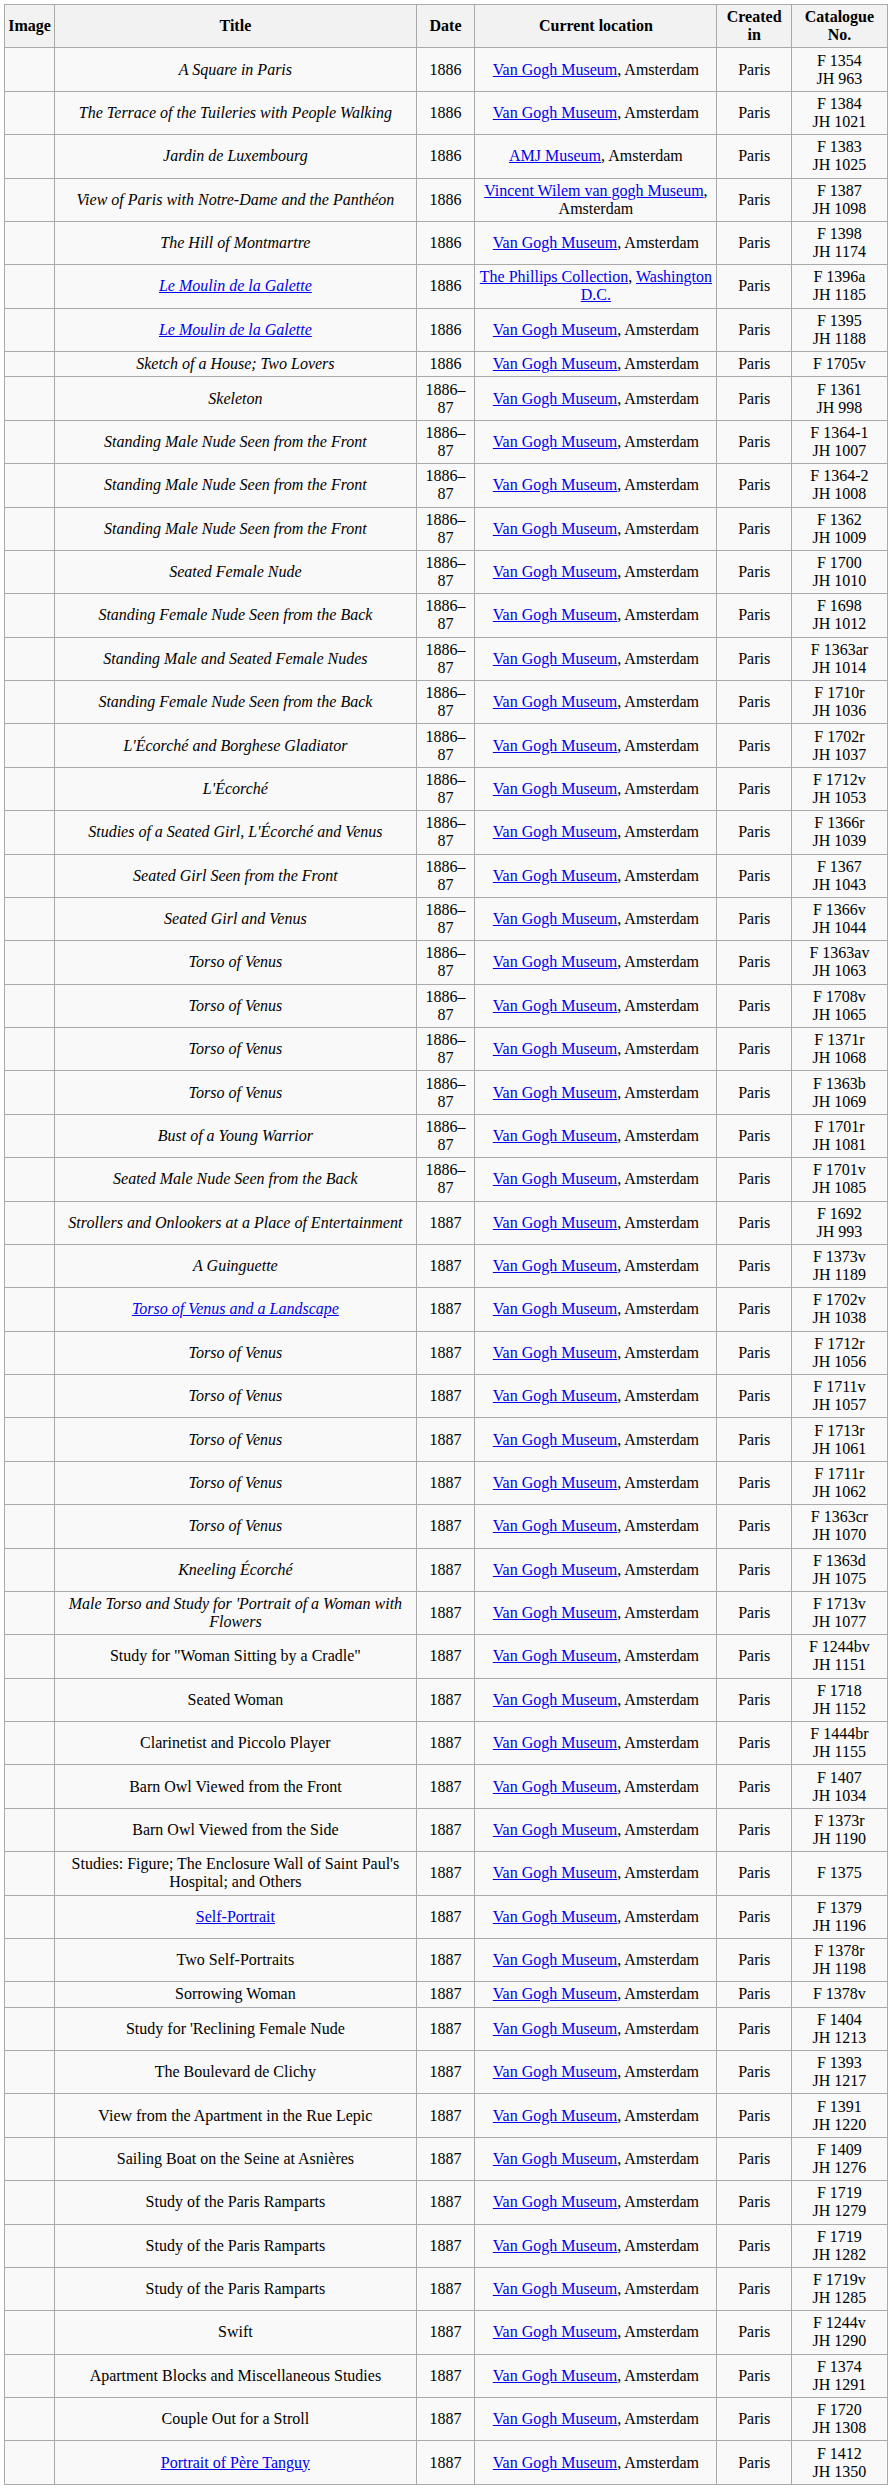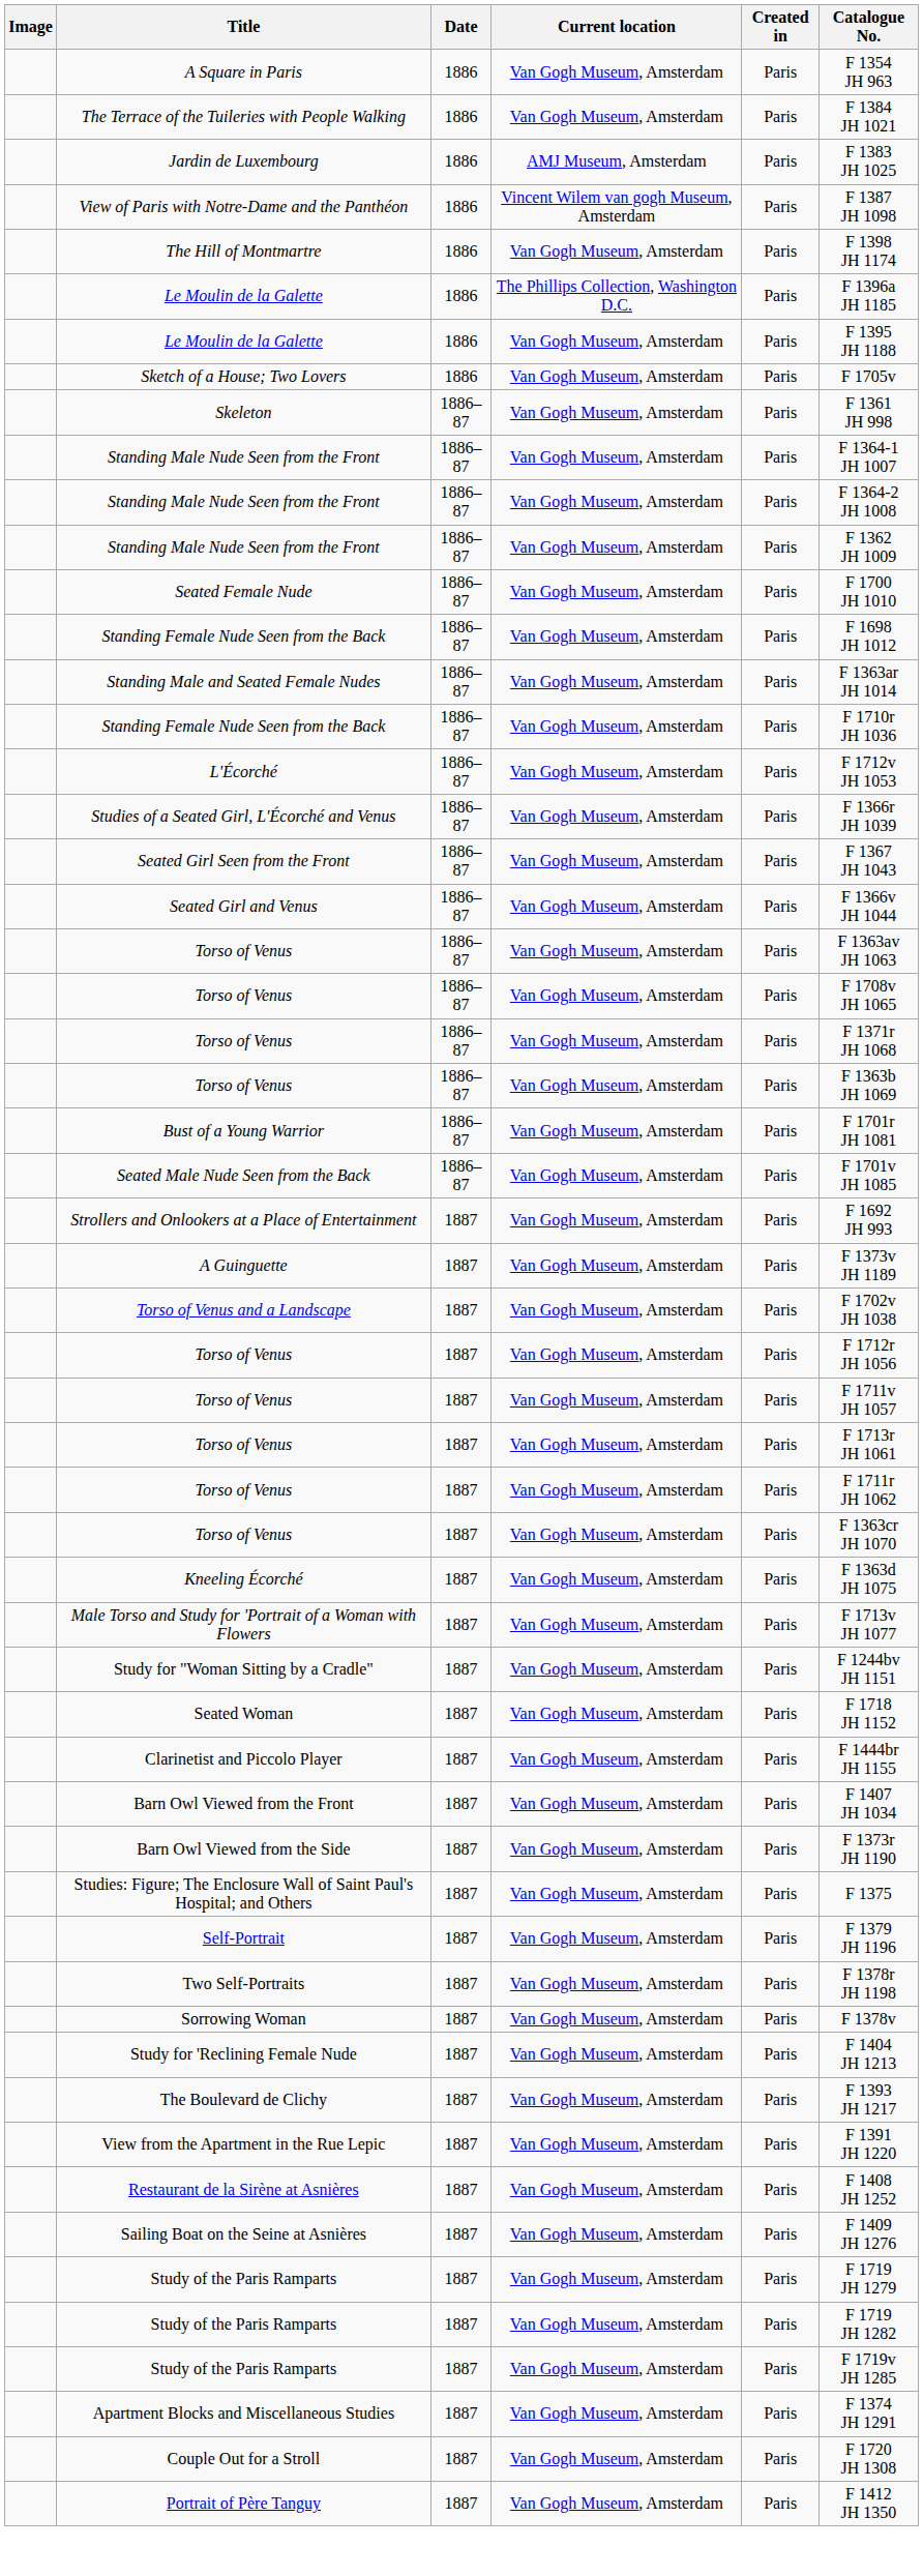 <table class="wikitable sortable" style="font-size:100%; text-align: center; width:100%">
 <tr>
 <th>Image</th>
 <th>Title</th>
 <th>Date</th>
 <th>Current location</th>
 <th>Created in</th>
 <th>Catalogue No.</th>
 </tr>
 <tr>
 <td></td>
 <td><em>A Square in Paris</em></td>
 <td>1886</td>
 <td><a href='#'>Van Gogh Museum</a>, Amsterdam</td>
 <td>Paris</td>
 <td>F 1354<br>JH 963</td>
 </tr>
 <tr>
 <td></td>
 <td><em>The Terrace of the Tuileries with People Walking</em></td>
 <td>1886</td>
 <td><a href='#'>Van Gogh Museum</a>, Amsterdam</td>
 <td>Paris</td>
 <td>F 1384<br>JH 1021</td>
 </tr>
 <tr>
 <td></td>
 <td><em>Jardin de Luxembourg</em></td>
 <td>1886</td>
 <td><a href='#'>AMJ Museum</a>, Amsterdam</td>
 <td>Paris</td>
 <td>F 1383<br>JH 1025</td>
 </tr>
 <tr>
 <td></td>
 <td><em>View of Paris with Notre-Dame and the Panthéon</em></td>
 <td>1886</td>
 <td><a href='#'>Vincent Wilem van gogh Museum</a>, Amsterdam</td>
 <td>Paris</td>
 <td>F 1387<br>JH 1098</td>
 </tr>
 <tr>
 <td></td>
 <td><em>The Hill of Montmartre</em></td>
 <td>1886</td>
 <td><a href='#'>Van Gogh Museum</a>, Amsterdam</td>
 <td>Paris</td>
 <td>F 1398<br>JH 1174</td>
 </tr>
 <tr>
 <td></td>
 <td><em><a href='#'>Le Moulin de la Galette</a></em></td>
 <td>1886</td>
 <td><a href='#'>The Phillips Collection</a>, <a href='#'>Washington D.C.</a></td>
 <td>Paris</td>
 <td>F 1396a<br>JH 1185</td>
 </tr>
 <tr>
 <td></td>
 <td><em><a href='#'>Le Moulin de la Galette</a></em></td>
 <td>1886</td>
 <td><a href='#'>Van Gogh Museum</a>, Amsterdam</td>
 <td>Paris</td>
 <td>F 1395<br>JH 1188</td>
 </tr>
 <tr>
 <td></td>
 <td><em>Sketch of a House; Two Lovers</em></td>
 <td>1886</td>
 <td><a href='#'>Van Gogh Museum</a>, Amsterdam</td>
 <td>Paris</td>
 <td>F 1705v</td>
 </tr>
 <tr>
 <td></td>
 <td><em>Skeleton</em></td>
 <td>1886–87</td>
 <td><a href='#'>Van Gogh Museum</a>, Amsterdam</td>
 <td>Paris</td>
 <td>F 1361<br>JH 998</td>
 </tr>
 <tr>
 <td></td>
 <td><em>Standing Male Nude Seen from the Front</em></td>
 <td>1886–87</td>
 <td><a href='#'>Van Gogh Museum</a>, Amsterdam</td>
 <td>Paris</td>
 <td>F 1364-1<br>JH 1007</td>
 </tr>
 <tr>
 <td></td>
 <td><em>Standing Male Nude Seen from the Front</em></td>
 <td>1886–87</td>
 <td><a href='#'>Van Gogh Museum</a>, Amsterdam</td>
 <td>Paris</td>
 <td>F 1364-2<br>JH 1008</td>
 </tr>
 <tr>
 <td></td>
 <td><em>Standing Male Nude Seen from the Front</em></td>
 <td>1886–87</td>
 <td><a href='#'>Van Gogh Museum</a>, Amsterdam</td>
 <td>Paris</td>
 <td>F 1362<br>JH 1009</td>
 </tr>
 <tr>
 <td></td>
 <td><em>Seated Female Nude</em></td>
 <td>1886–87</td>
 <td><a href='#'>Van Gogh Museum</a>, Amsterdam</td>
 <td>Paris</td>
 <td>F 1700<br>JH 1010</td>
 </tr>
 <tr>
 <td></td>
 <td><em>Standing Female Nude Seen from the Back</em></td>
 <td>1886–87</td>
 <td><a href='#'>Van Gogh Museum</a>, Amsterdam</td>
 <td>Paris</td>
 <td>F 1698<br>JH 1012</td>
 </tr>
 <tr>
 <td></td>
 <td><em>Standing Male and Seated Female Nudes</em></td>
 <td>1886–87</td>
 <td><a href='#'>Van Gogh Museum</a>, Amsterdam</td>
 <td>Paris</td>
 <td>F 1363ar<br>JH 1014</td>
 </tr>
 <tr>
 <td></td>
 <td><em>Standing Female Nude Seen from the Back</em></td>
 <td>1886–87</td>
 <td><a href='#'>Van Gogh Museum</a>, Amsterdam</td>
 <td>Paris</td>
 <td>F 1710r<br>JH 1036</td>
-</tr>
-<tr>
-<td></td>
-<td><em>L'Écorché and Borghese Gladiator</em></td>
-<td>1886–87</td>
-<td><a href='#'>Van Gogh Museum</a>, Amsterdam</td>
-<td>Paris</td>
-<td>F 1702r<br>JH 1037</td>
 </tr>
 <tr>
 <td></td>
 <td><em>L'Écorché</em></td>
 <td>1886–87</td>
 <td><a href='#'>Van Gogh Museum</a>, Amsterdam</td>
 <td>Paris</td>
 <td>F 1712v<br>JH 1053</td>
 </tr>
 <tr>
 <td></td>
 <td><em>Studies of a Seated Girl, L'Écorché and Venus</em></td>
 <td>1886–87</td>
 <td><a href='#'>Van Gogh Museum</a>, Amsterdam</td>
 <td>Paris</td>
 <td>F 1366r<br>JH 1039</td>
 </tr>
 <tr>
 <td></td>
 <td><em>Seated Girl Seen from the Front</em></td>
 <td>1886–87</td>
 <td><a href='#'>Van Gogh Museum</a>, Amsterdam</td>
 <td>Paris</td>
 <td>F 1367<br>JH 1043</td>
 </tr>
 <tr>
 <td></td>
 <td><em>Seated Girl and Venus</em></td>
 <td>1886–87</td>
 <td><a href='#'>Van Gogh Museum</a>, Amsterdam</td>
 <td>Paris</td>
 <td>F 1366v<br>JH 1044</td>
 </tr>
 <tr>
 <td></td>
 <td><em>Torso of Venus</em></td>
 <td>1886–87</td>
 <td><a href='#'>Van Gogh Museum</a>, Amsterdam</td>
 <td>Paris</td>
 <td>F 1363av<br>JH 1063</td>
 </tr>
 <tr>
 <td></td>
 <td><em>Torso of Venus</em></td>
 <td>1886–87</td>
 <td><a href='#'>Van Gogh Museum</a>, Amsterdam</td>
 <td>Paris</td>
 <td>F 1708v<br>JH 1065</td>
 </tr>
 <tr>
 <td></td>
 <td><em>Torso of Venus</em></td>
 <td>1886–87</td>
 <td><a href='#'>Van Gogh Museum</a>, Amsterdam</td>
 <td>Paris</td>
 <td>F 1371r<br>JH 1068</td>
 </tr>
 <tr>
 <td></td>
 <td><em>Torso of Venus</em></td>
 <td>1886–87</td>
 <td><a href='#'>Van Gogh Museum</a>, Amsterdam</td>
 <td>Paris</td>
 <td>F 1363b<br>JH 1069</td>
 </tr>
 <tr>
 <td></td>
 <td><em>Bust of a Young Warrior</em></td>
 <td>1886–87</td>
 <td><a href='#'>Van Gogh Museum</a>, Amsterdam</td>
 <td>Paris</td>
 <td>F 1701r<br>JH 1081</td>
 </tr>
 <tr>
 <td></td>
 <td><em>Seated Male Nude Seen from the Back</em></td>
 <td>1886–87</td>
 <td><a href='#'>Van Gogh Museum</a>, Amsterdam</td>
 <td>Paris</td>
 <td>F 1701v<br>JH 1085</td>
 </tr>
 <tr>
 <td></td>
 <td><em>Strollers and Onlookers at a Place of Entertainment</em></td>
 <td>1887</td>
 <td><a href='#'>Van Gogh Museum</a>, Amsterdam</td>
 <td>Paris</td>
 <td>F 1692<br>JH 993</td>
 </tr>
 <tr>
 <td></td>
 <td><em>A Guinguette</em></td>
 <td>1887</td>
 <td><a href='#'>Van Gogh Museum</a>, Amsterdam</td>
 <td>Paris</td>
 <td>F 1373v<br>JH 1189</td>
 </tr>
 <tr>
 <td></td>
 <td><em><a href='#'>Torso of Venus and a Landscape</a></em></td>
 <td>1887</td>
 <td><a href='#'>Van Gogh Museum</a>, Amsterdam</td>
 <td>Paris</td>
 <td>F 1702v<br>JH 1038</td>
 </tr>
 <tr>
 <td></td>
 <td><em>Torso of Venus</em></td>
 <td>1887</td>
 <td><a href='#'>Van Gogh Museum</a>, Amsterdam</td>
 <td>Paris</td>
 <td>F 1712r<br>JH 1056</td>
 </tr>
 <tr>
 <td></td>
 <td><em>Torso of Venus</em></td>
 <td>1887</td>
 <td><a href='#'>Van Gogh Museum</a>, Amsterdam</td>
 <td>Paris</td>
 <td>F 1711v<br>JH 1057</td>
 </tr>
 <tr>
 <td></td>
 <td><em>Torso of Venus</em></td>
 <td>1887</td>
 <td><a href='#'>Van Gogh Museum</a>, Amsterdam</td>
 <td>Paris</td>
 <td>F 1713r<br>JH 1061</td>
 </tr>
 <tr>
 <td></td>
 <td><em>Torso of Venus</em></td>
 <td>1887</td>
 <td><a href='#'>Van Gogh Museum</a>, Amsterdam</td>
 <td>Paris</td>
 <td>F 1711r<br>JH 1062</td>
 </tr>
 <tr>
 <td></td>
 <td><em>Torso of Venus</em></td>
 <td>1887</td>
 <td><a href='#'>Van Gogh Museum</a>, Amsterdam</td>
 <td>Paris</td>
 <td>F 1363cr<br>JH 1070</td>
 </tr>
 <tr>
 <td></td>
 <td><em>Kneeling Écorché</em></td>
 <td>1887</td>
 <td><a href='#'>Van Gogh Museum</a>, Amsterdam</td>
 <td>Paris</td>
 <td>F 1363d<br>JH 1075</td>
 </tr>
 <tr>
 <td></td>
 <td><em>Male Torso and Study for 'Portrait of a Woman with Flowers<strong></td>
 <td>1887</td>
 <td><a href='#'>Van Gogh Museum</a>, Amsterdam</td>
 <td>Paris</td>
 <td>F 1713v<br>JH 1077</td>
 </tr>
 <tr>
 <td></td>
 <td></em>Study for "Woman Sitting by a Cradle"<em></td>
 <td>1887</td>
 <td><a href='#'>Van Gogh Museum</a>, Amsterdam</td>
 <td>Paris</td>
 <td>F 1244bv<br>JH 1151</td>
 </tr>
 <tr>
 <td></td>
 <td></em>Seated Woman<em></td>
 <td>1887</td>
 <td><a href='#'>Van Gogh Museum</a>, Amsterdam</td>
 <td>Paris</td>
 <td>F 1718<br>JH 1152</td>
 </tr>
 <tr>
 <td></td>
 <td></em>Clarinetist and Piccolo Player<em></td>
 <td>1887</td>
 <td><a href='#'>Van Gogh Museum</a>, Amsterdam</td>
 <td>Paris</td>
 <td>F 1444br<br>JH 1155</td>
 </tr>
 <tr>
 <td></td>
 <td></em>Barn Owl Viewed from the Front<em></td>
 <td>1887</td>
 <td><a href='#'>Van Gogh Museum</a>, Amsterdam</td>
 <td>Paris</td>
 <td>F 1407<br>JH 1034</td>
 </tr>
 <tr>
 <td></td>
 <td></em>Barn Owl Viewed from the Side<em></td>
 <td>1887</td>
 <td><a href='#'>Van Gogh Museum</a>, Amsterdam</td>
 <td>Paris</td>
 <td>F 1373r<br>JH 1190</td>
 </tr>
 <tr>
 <td></td>
 <td></em>Studies: Figure; The Enclosure Wall of Saint Paul's Hospital; and Others<em></td>
 <td>1887</td>
 <td><a href='#'>Van Gogh Museum</a>, Amsterdam</td>
 <td>Paris</td>
 <td>F 1375</td>
 </tr>
 <tr>
 <td></td>
 <td></em><a href='#'>Self-Portrait</a><em></td>
 <td>1887</td>
 <td><a href='#'>Van Gogh Museum</a>, Amsterdam</td>
 <td>Paris</td>
 <td>F 1379<br>JH 1196</td>
 </tr>
 <tr>
 <td></td>
 <td></em>Two Self-Portraits<em></td>
 <td>1887</td>
 <td><a href='#'>Van Gogh Museum</a>, Amsterdam</td>
 <td>Paris</td>
 <td>F 1378r<br>JH 1198</td>
 </tr>
 <tr>
 <td></td>
 <td></em>Sorrowing Woman<em></td>
 <td>1887</td>
 <td><a href='#'>Van Gogh Museum</a>, Amsterdam</td>
 <td>Paris</td>
 <td>F 1378v</td>
 </tr>
 <tr>
 <td></td>
 <td></em>Study for 'Reclining Female Nude<em></td>
 <td>1887</td>
 <td><a href='#'>Van Gogh Museum</a>, Amsterdam</td>
 <td>Paris</td>
 <td>F 1404<br>JH 1213</td>
 </tr>
 <tr>
 <td></td>
 <td></em>The Boulevard de Clichy<em></td>
 <td>1887</td>
 <td><a href='#'>Van Gogh Museum</a>, Amsterdam</td>
 <td>Paris</td>
 <td>F 1393<br>JH 1217</td>
 </tr>
 <tr>
 <td></td>
 <td></em>View from the Apartment in the Rue Lepic<em></td>
 <td>1887</td>
 <td><a href='#'>Van Gogh Museum</a>, Amsterdam</td>
 <td>Paris</td>
 <td>F 1391<br>JH 1220</td>
 </tr>
 <tr>
 <td></td>
+<td></em><a href='#'>Restaurant de la Sirène at Asnières</a><em></td>
+<td>1887</td>
+<td><a href='#'>Van Gogh Museum</a>, Amsterdam</td>
+<td>Paris</td>
+<td>F 1408<br>JH 1252</td>
+</tr>
+<tr>
+<td></td>
 <td></em>Sailing Boat on the Seine at Asnières<em></td>
 <td>1887</td>
 <td><a href='#'>Van Gogh Museum</a>, Amsterdam</td>
 <td>Paris</td>
 <td>F 1409<br>JH 1276</td>
 </tr>
 <tr>
 <td></td>
 <td></em>Study of the Paris Ramparts<em></td>
 <td>1887</td>
 <td><a href='#'>Van Gogh Museum</a>, Amsterdam</td>
 <td>Paris</td>
 <td>F 1719<br>JH 1279</td>
 </tr>
 <tr>
 <td></td>
 <td></em>Study of the Paris Ramparts<em></td>
 <td>1887</td>
 <td><a href='#'>Van Gogh Museum</a>, Amsterdam</td>
 <td>Paris</td>
 <td>F 1719<br>JH 1282</td>
 </tr>
 <tr>
 <td></td>
 <td></em>Study of the Paris Ramparts<em></td>
 <td>1887</td>
 <td><a href='#'>Van Gogh Museum</a>, Amsterdam</td>
 <td>Paris</td>
 <td>F 1719v<br>JH 1285</td>
 </tr>
 <tr>
 <td></td>
-<td></em>Swift<em></td>
-<td>1887</td>
-<td><a href='#'>Van Gogh Museum</a>, Amsterdam</td>
-<td>Paris</td>
-<td>F 1244v<br>JH 1290</td>
-</tr>
-<tr>
-<td></td>
 <td></em>Apartment Blocks and Miscellaneous Studies<em></td>
 <td>1887</td>
 <td><a href='#'>Van Gogh Museum</a>, Amsterdam</td>
 <td>Paris</td>
 <td>F 1374<br>JH 1291</td>
 </tr>
 <tr>
 <td></td>
 <td></em>Couple Out for a Stroll<em></td>
 <td>1887</td>
 <td><a href='#'>Van Gogh Museum</a>, Amsterdam</td>
 <td>Paris</td>
 <td>F 1720<br>JH 1308</td>
 </tr>
 <tr>
 <td></td>
 <td></em><a href='#'>Portrait of Père Tanguy</a><em></td>
 <td>1887</td>
 <td><a href='#'>Van Gogh Museum</a>, Amsterdam</td>
 <td>Paris</td>
 <td>F 1412<br>JH 1350</td>
 </tr>
 <tr>
 </tr>
 </table>
